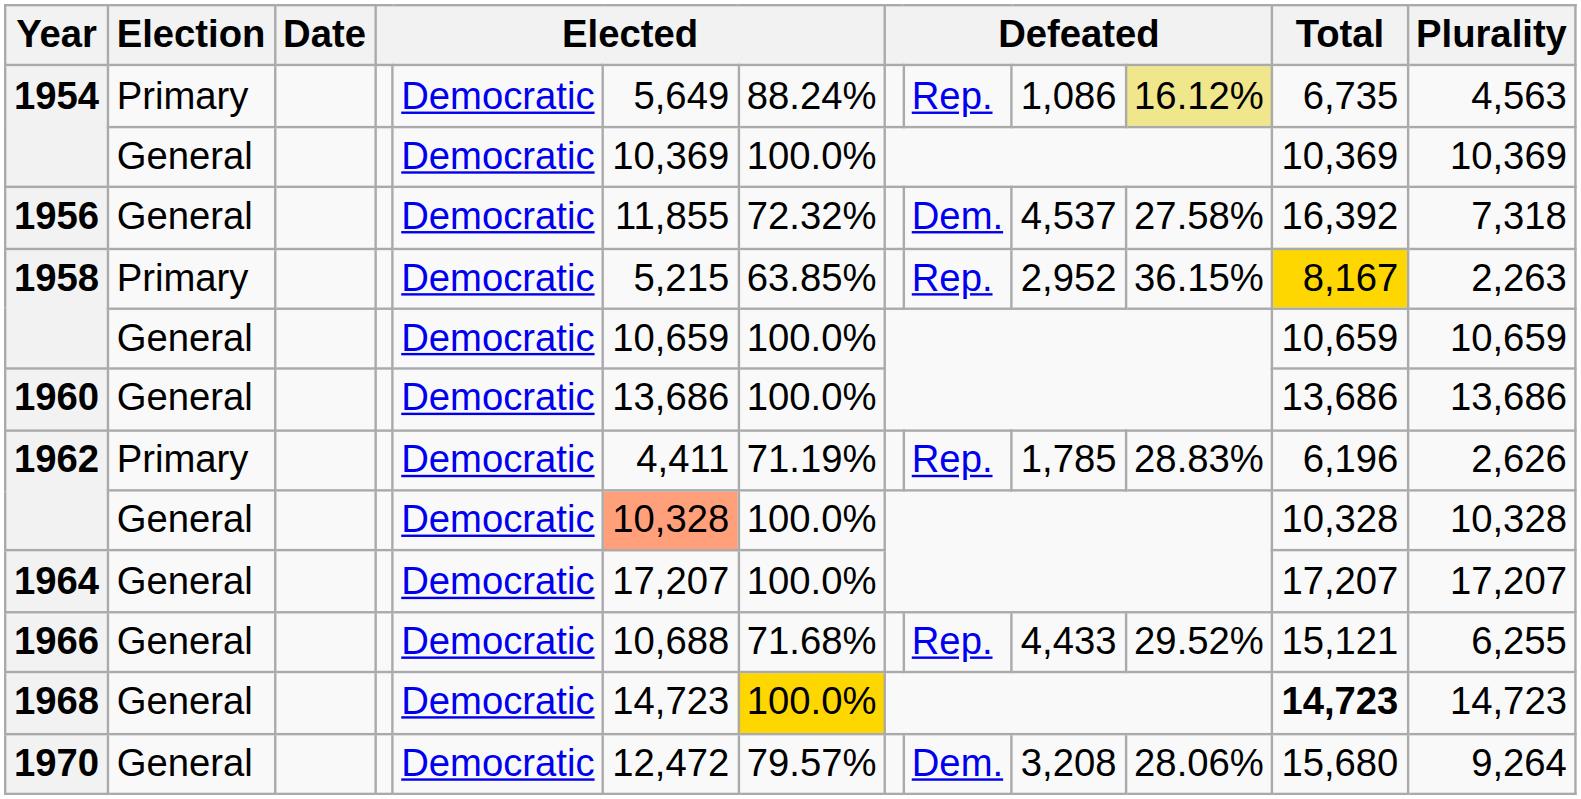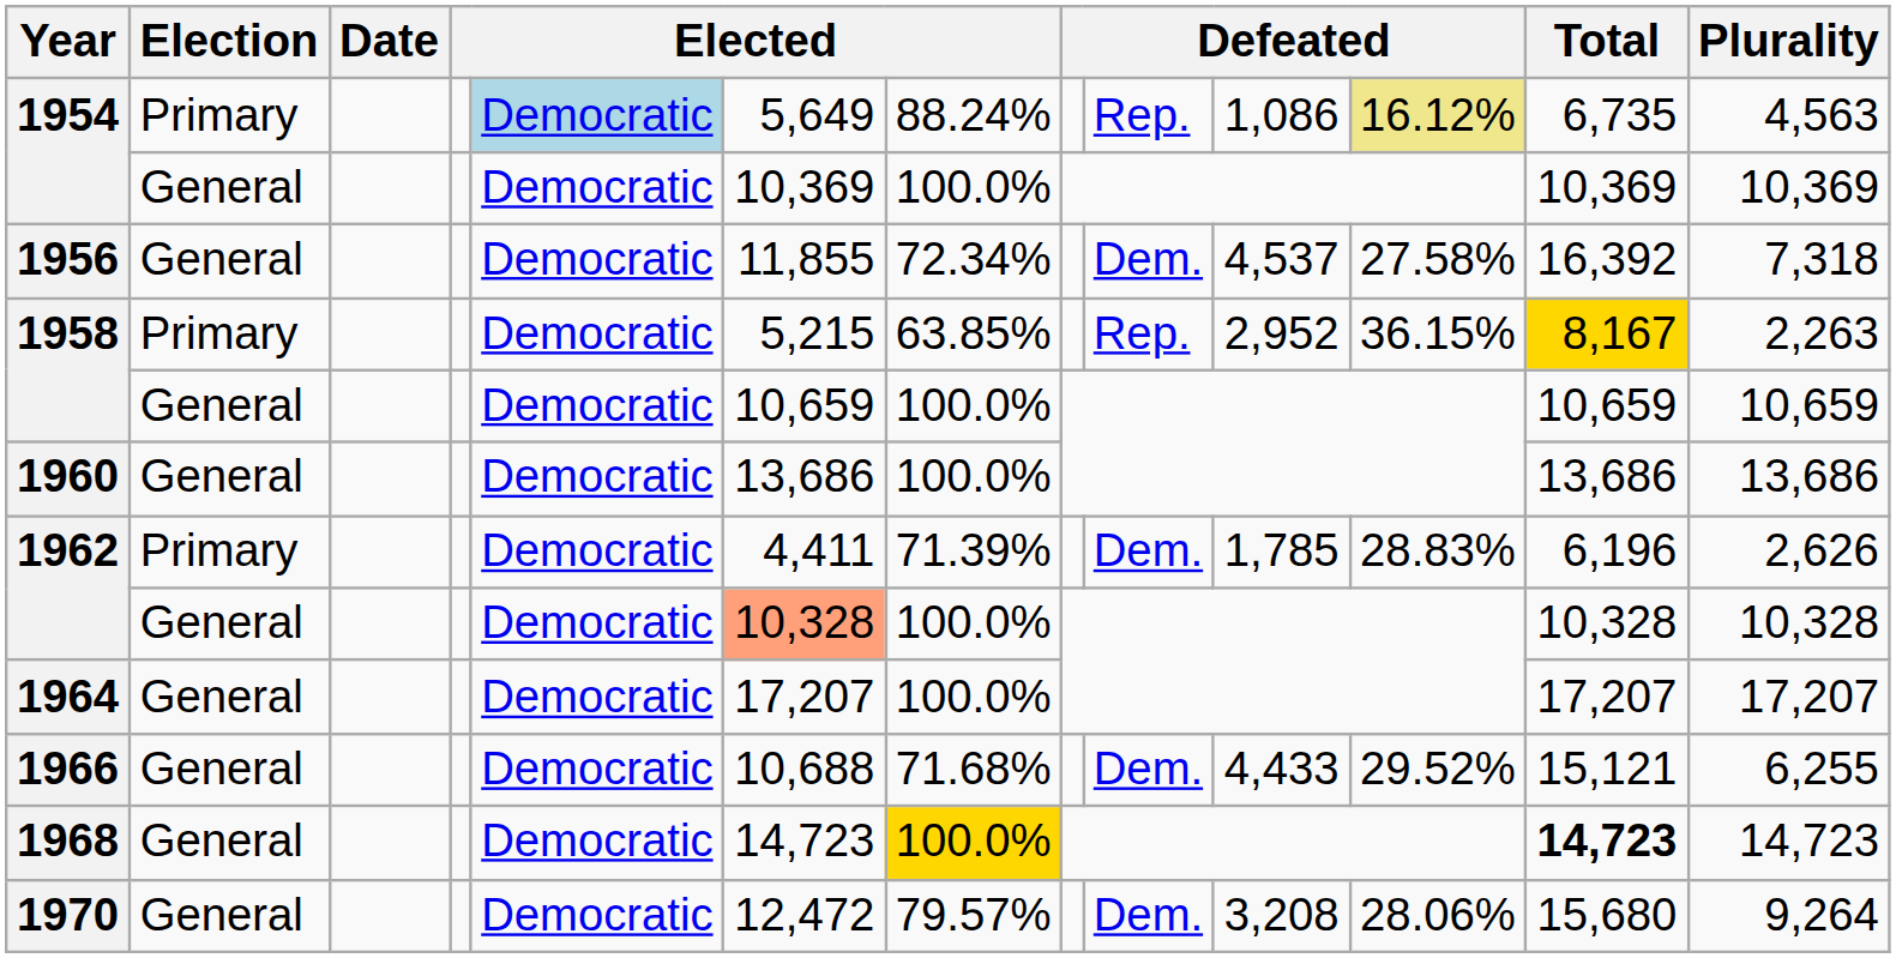 <table class=wikitable>
 <tr>
 <th>Year</th>
 <th>Election</th>
 <th>Date</th>
 <th ! colspan="4">Elected</th>
 <th ! colspan="4">Defeated</th>
 <th>Total</th>
 <th>Plurality</th>
 </tr>
 <tr>
 <th rowspan="2" valign="top">1954</th>
 <td valign="top">Primary</td>
 <td valign="top"></td>
 <td valign="top"></td>
-<td valign="top" ><a href='#'>Democratic</a></td>
+<td valign="top"  style="background: lightblue;"><a href='#'>Democratic</a></td>
 <td valign="top" align="right">5,649</td>
 <td valign="top" align="right">88.24%</td>
 <td valign="top"></td>
 <td><a href='#'>Rep.</a></td>
 <td valign="top" align="right">1,086</td>
 <td valign="top" align="right" style="background: khaki;">16.12%</td>
 <td valign="top" align="right">6,735</td>
 <td valign="top" align="right">4,563</td>
 </tr>
 <tr>
 <td valign="top">General</td>
 <td valign="top"></td>
 <td valign="top"></td>
 <td valign="top" ><a href='#'>Democratic</a></td>
 <td valign="top" align="right">10,369</td>
 <td valign="top" align="right">100.0%</td>
 <td colspan="4" valign="top"></td>
 <td valign="top" align="right">10,369</td>
 <td valign="top" align="right">10,369</td>
 </tr>
 <tr>
 <th valign="top">1956</th>
 <td valign="top">General</td>
 <td valign="top"></td>
 <td valign="top"></td>
 <td valign="top" ><a href='#'>Democratic</a></td>
 <td valign="top" align="right">11,855</td>
-<td valign="top" align="right">72.32%</td>
+<td valign="top" align="right">72.34%</td>
 <td valign="top"></td>
 <td><a href='#'>Dem.</a></td>
 <td valign="top" align="right">4,537</td>
 <td valign="top" align="right">27.58%</td>
 <td valign="top" align="right">16,392</td>
 <td valign="top" align="right">7,318</td>
 </tr>
 <tr>
 <th rowspan="2" valign="top">1958</th>
 <td valign="top">Primary</td>
 <td valign="top"></td>
 <td valign="top"></td>
 <td valign="top" ><a href='#'>Democratic</a></td>
 <td valign="top" align="right">5,215</td>
 <td valign="top" align="right">63.85%</td>
 <td valign="top"></td>
 <td><a href='#'>Rep.</a></td>
 <td valign="top" align="right">2,952</td>
 <td valign="top" align="right">36.15%</td>
 <td valign="top" align="right" style="background: gold;">8,167</td>
 <td valign="top" align="right">2,263</td>
 </tr>
 <tr>
 <td valign="top">General</td>
 <td valign="top"></td>
 <td valign="top"></td>
 <td valign="top" ><a href='#'>Democratic</a></td>
 <td valign="top" align="right">10,659</td>
 <td valign="top" align="right">100.0%</td>
 <td valign="top" colspan="4" rowspan="2"></td>
 <td valign="top" align="right">10,659</td>
 <td valign="top" align="right">10,659</td>
 </tr>
 <tr>
 <th valign="top">1960</th>
 <td valign="top">General</td>
 <td valign="top"></td>
 <td valign="top"></td>
 <td valign="top" ><a href='#'>Democratic</a></td>
 <td valign="top" align="right">13,686</td>
 <td valign="top" align="right">100.0%</td>
 <td valign="top" align="right">13,686</td>
 <td valign="top" align="right">13,686</td>
 </tr>
 <tr>
 <th rowspan="2" valign="top">1962</th>
 <td valign="top">Primary</td>
 <td valign="top"></td>
 <td valign="top"></td>
 <td valign="top" ><a href='#'>Democratic</a></td>
 <td valign="top" align="right">4,411</td>
-<td valign="top" align="right">71.19%</td>
+<td valign="top" align="right">71.39%</td>
 <td valign="top"></td>
-<td><a href='#'>Rep.</a></td>
+<td valign="top" ><a href='#'>Dem.</a></td>
 <td valign="top" align="right">1,785</td>
 <td valign="top" align="right">28.83%</td>
 <td valign="top" align="right">6,196</td>
 <td valign="top" align="right">2,626</td>
 </tr>
 <tr>
 <td valign="top">General</td>
 <td valign="top"></td>
 <td valign="top"></td>
 <td valign="top" ><a href='#'>Democratic</a></td>
 <td valign="top" align="right" style="background: lightsalmon;">10,328</td>
 <td valign="top" align="right">100.0%</td>
 <td valign="top" colspan="4" rowspan="2"></td>
 <td valign="top" align="right">10,328</td>
 <td valign="top" align="right">10,328</td>
 </tr>
 <tr>
 <th valign="top">1964</th>
 <td valign="top">General</td>
 <td valign="top"></td>
 <td valign="top"></td>
 <td valign="top" ><a href='#'>Democratic</a></td>
 <td valign="top" align="right">17,207</td>
 <td valign="top" align="right">100.0%</td>
 <td valign="top" align="right">17,207</td>
 <td valign="top" align="right">17,207</td>
 </tr>
 <tr>
 <th valign="top">1966</th>
 <td valign="top">General</td>
 <td valign="top"></td>
 <td valign="top"></td>
 <td valign="top" ><a href='#'>Democratic</a></td>
 <td valign="top" align="right">10,688</td>
 <td valign="top" align="right">71.68%</td>
 <td valign="top"></td>
-<td><a href='#'>Rep.</a></td>
+<td><a href='#'>Dem.</a></td>
 <td valign="top" align="right">4,433</td>
 <td valign="top" align="right">29.52%</td>
 <td valign="top" align="right">15,121</td>
 <td valign="top" align="right">6,255</td>
 </tr>
 <tr>
 <th valign="top">1968</th>
 <td valign="top">General</td>
 <td valign="top"></td>
 <td valign="top"></td>
 <td valign="top" ><a href='#'>Democratic</a></td>
 <td valign="top" align="right">14,723</td>
 <td valign="top" align="right" style="background: gold;">100.0%</td>
 <td valign="top" colspan="4"></td>
 <td valign="top" align="right"><strong>14,723</strong></td>
 <td valign="top" align="right">14,723</td>
 </tr>
 <tr>
 <th valign="top">1970</th>
 <td valign="top">General</td>
 <td valign="top"></td>
 <td valign="top"></td>
 <td valign="top" ><a href='#'>Democratic</a></td>
 <td valign="top" align="right">12,472</td>
 <td valign="top" align="right">79.57%</td>
 <td valign="top"></td>
 <td><a href='#'>Dem.</a></td>
 <td valign="top" align="right">3,208</td>
 <td valign="top" align="right">28.06%</td>
 <td valign="top" align="right">15,680</td>
 <td valign="top" align="right">9,264</td>
 </tr>
 </table>
